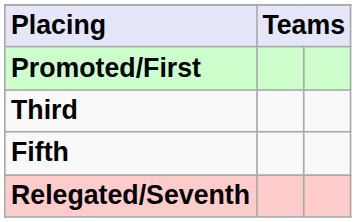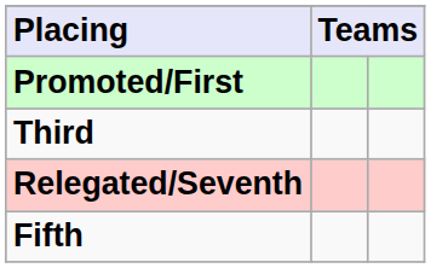 <table class=wikitable>
 <tr>
 </tr>
 <tr style="background: #E6E6FA;">
 <td><strong>Placing</strong></td>
 <td colspan="2" style="text-align:center"><strong>Teams</strong></td>
 </tr>
 <tr style="background: #ccffcc;">
 <td><strong>Promoted/First</strong></td>
 <td><strong></strong></td>
 <td><strong></strong></td>
 </tr>
 <tr>
 <td><strong>Third</strong></td>
 <td></td>
 <td></td>
 </tr>
+<tr style="background: #ffcccc;">
+<td><strong>Relegated/Seventh</strong></td>
+<td><em></em></td>
+<td><em></em></td>
+</tr>
 <tr>
 <td><strong>Fifth</strong></td>
 <td></td>
 <td></td>
 </tr>
-<tr style="background: #ffcccc;">
-<td><strong>Relegated/Seventh</strong></td>
-<td><em></em></td>
-<td><em></em></td>
-</tr>
 </table>
